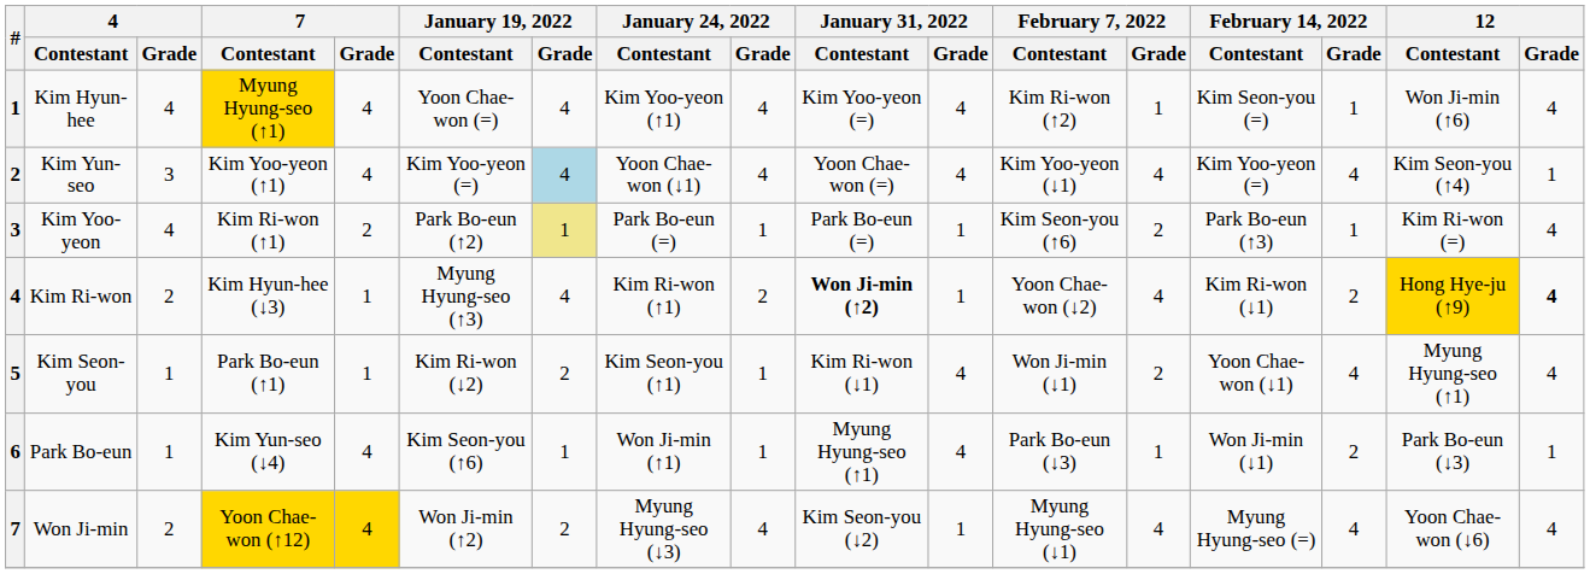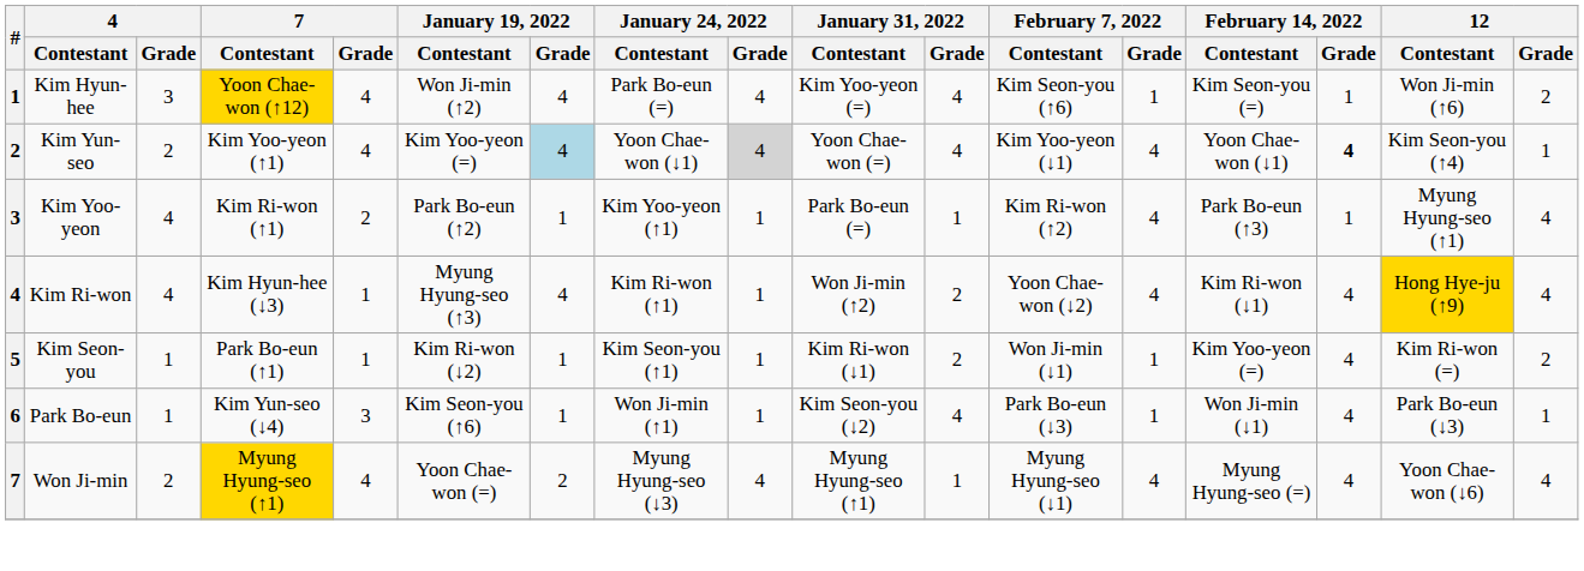 <table class="wikitable sortable" style="text-align:center">
 <tr>
 <th rowspan="2">#</th>
 <th colspan="2" class="unsortable"> 4</th>
 <th colspan="2" class="unsortable"> 7</th>
 <th colspan="2" class="unsortable">January 19, 2022</th>
 <th colspan="2" class="unsortable">January 24, 2022</th>
 <th colspan="2" class="unsortable">January 31, 2022</th>
 <th colspan="2" class="unsortable">February 7, 2022</th>
 <th colspan="2" class="unsortable">February 14, 2022</th>
 <th colspan="2" class="unsortable"> 12</th>
 </tr>
 <tr>
 <th>Contestant</th>
 <th>Grade</th>
 <th>Contestant</th>
 <th>Grade</th>
 <th>Contestant</th>
 <th>Grade</th>
 <th>Contestant</th>
 <th>Grade</th>
 <th>Contestant</th>
 <th>Grade</th>
 <th>Contestant</th>
 <th>Grade</th>
 <th>Contestant</th>
 <th>Grade</th>
 <th>Contestant</th>
 <th>Grade</th>
 </tr>
 <tr>
 <th>1</th>
 <td>Kim Hyun-hee</td>
+<td>3</td>
+<td style="background:#FFD700;">Yoon Chae-won (↑12)</td>
 <td>4</td>
-<td style="background:#FFD700;">Myung Hyung-seo (↑1)</td>
+<td>Won Ji-min (↑2)</td>
 <td>4</td>
-<td>Yoon Chae-won (=)</td>
-<td>4</td>
-<td>Kim Yoo-yeon (↑1)</td>
+<td>Park Bo-eun (=)</td>
 <td>4</td>
 <td>Kim Yoo-yeon (=)</td>
 <td>4</td>
-<td>Kim Ri-won (↑2)</td>
+<td>Kim Seon-you (↑6)</td>
 <td>1</td>
 <td>Kim Seon-you (=)</td>
 <td>1</td>
 <td>Won Ji-min (↑6)</td>
-<td>4</td>
+<td>2</td>
 </tr>
 <tr>
 <th>2</th>
 <td>Kim Yun-seo</td>
-<td>3</td>
+<td>2</td>
 <td>Kim Yoo-yeon (↑1)</td>
 <td>4</td>
 <td>Kim Yoo-yeon (=)</td>
 <td style="background: lightblue;">4</td>
 <td>Yoon Chae-won (↓1)</td>
-<td>4</td>
+<td style="background: lightgrey;">4</td>
 <td>Yoon Chae-won (=)</td>
 <td>4</td>
 <td>Kim Yoo-yeon (↓1)</td>
 <td>4</td>
-<td>Kim Yoo-yeon (=)</td>
-<td>4</td>
+<td>Yoon Chae-won (↓1)</td>
+<td><strong>4</strong></td>
 <td>Kim Seon-you (↑4)</td>
 <td>1</td>
 </tr>
 <tr>
 <th>3</th>
 <td>Kim Yoo-yeon</td>
 <td>4</td>
 <td>Kim Ri-won (↑1)</td>
 <td>2</td>
 <td>Park Bo-eun (↑2)</td>
-<td style="background: khaki;">1</td>
-<td>Park Bo-eun (=)</td>
+<td>1</td>
+<td>Kim Yoo-yeon (↑1)</td>
 <td>1</td>
 <td>Park Bo-eun (=)</td>
 <td>1</td>
-<td>Kim Seon-you (↑6)</td>
-<td>2</td>
+<td>Kim Ri-won (↑2)</td>
+<td>4</td>
 <td>Park Bo-eun (↑3)</td>
 <td>1</td>
-<td>Kim Ri-won (=)</td>
+<td>Myung Hyung-seo (↑1)</td>
 <td>4</td>
 </tr>
 <tr>
 <th>4</th>
 <td>Kim Ri-won</td>
-<td>2</td>
+<td>4</td>
 <td>Kim Hyun-hee (↓3)</td>
 <td>1</td>
 <td>Myung Hyung-seo (↑3)</td>
 <td>4</td>
 <td>Kim Ri-won (↑1)</td>
+<td>1</td>
+<td>Won Ji-min (↑2)</td>
 <td>2</td>
-<td><strong>Won Ji-min (↑2)</strong></td>
-<td>1</td>
 <td>Yoon Chae-won (↓2)</td>
 <td>4</td>
 <td>Kim Ri-won (↓1)</td>
-<td>2</td>
+<td>4</td>
 <td style="background:#FFD700;">Hong Hye-ju (↑9)</td>
-<td><strong>4</strong></td>
+<td>4</td>
 </tr>
 <tr>
 <th>5</th>
 <td>Kim Seon-you</td>
 <td>1</td>
 <td>Park Bo-eun (↑1)</td>
 <td>1</td>
 <td>Kim Ri-won (↓2)</td>
-<td>2</td>
+<td>1</td>
 <td>Kim Seon-you (↑1)</td>
 <td>1</td>
 <td>Kim Ri-won (↓1)</td>
+<td>2</td>
+<td>Won Ji-min (↓1)</td>
+<td>1</td>
+<td>Kim Yoo-yeon (=)</td>
 <td>4</td>
-<td>Won Ji-min (↓1)</td>
+<td>Kim Ri-won (=)</td>
 <td>2</td>
-<td>Yoon Chae-won (↓1)</td>
-<td>4</td>
-<td>Myung Hyung-seo (↑1)</td>
-<td>4</td>
 </tr>
 <tr>
 <th>6</th>
 <td>Park Bo-eun</td>
 <td>1</td>
 <td>Kim Yun-seo (↓4)</td>
-<td>4</td>
+<td>3</td>
 <td>Kim Seon-you (↑6)</td>
 <td>1</td>
 <td>Won Ji-min (↑1)</td>
 <td>1</td>
-<td>Myung Hyung-seo (↑1)</td>
+<td>Kim Seon-you (↓2)</td>
 <td>4</td>
 <td>Park Bo-eun (↓3)</td>
 <td>1</td>
 <td>Won Ji-min (↓1)</td>
-<td>2</td>
+<td>4</td>
 <td>Park Bo-eun (↓3)</td>
 <td>1</td>
 </tr>
 <tr>
 <th>7</th>
 <td>Won Ji-min</td>
 <td>2</td>
-<td style="background:#FFD700;">Yoon Chae-won (↑12)</td>
-<td style="background: gold;">4</td>
-<td>Won Ji-min (↑2)</td>
+<td style="background:#FFD700;">Myung Hyung-seo (↑1)</td>
+<td>4</td>
+<td>Yoon Chae-won (=)</td>
 <td>2</td>
 <td>Myung Hyung-seo (↓3)</td>
 <td>4</td>
-<td>Kim Seon-you (↓2)</td>
+<td>Myung Hyung-seo (↑1)</td>
 <td>1</td>
 <td>Myung Hyung-seo (↓1)</td>
 <td>4</td>
 <td>Myung Hyung-seo (=)</td>
 <td>4</td>
 <td>Yoon Chae-won (↓6)</td>
 <td>4</td>
 </tr>
 <tr>
 </tr>
 </table>
